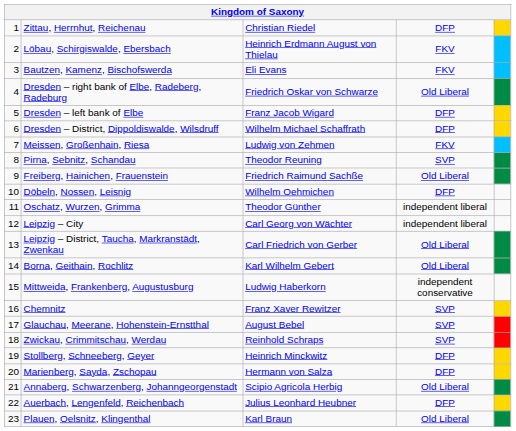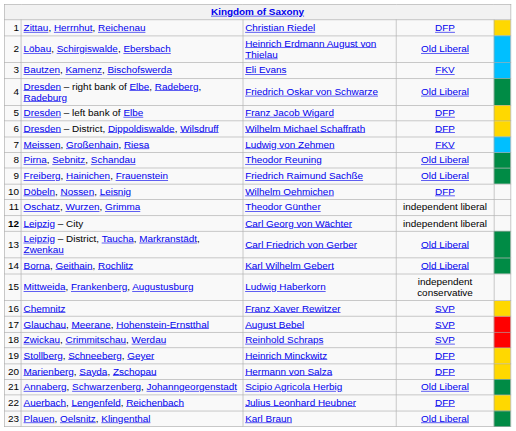 <table class="wikitable">
 <tr>
 <th colspan="5" align="center"><a href='#'>Kingdom of Saxony</a></th>
 </tr>
 <tr>
 <td align="right" width="20">1</td>
 <td width="350"><a href='#'>Zittau</a>, <a href='#'>Herrnhut</a>, <a href='#'>Reichenau</a></td>
 <td width="240"><a href='#'>Christian Riedel</a></td>
 <td align="center" width="150"><a href='#'>DFP</a></td>
 <td bgcolor="#FFD800" width="20"></td>
 </tr>
 <tr>
 <td align="right">2</td>
 <td><a href='#'>Löbau</a>, <a href='#'>Schirgiswalde</a>, <a href='#'>Ebersbach</a></td>
 <td><a href='#'>Heinrich Erdmann August von Thielau</a></td>
-<td align="center"><a href='#'>FKV</a></td>
+<td align="center"><a href='#'>Old Liberal</a></td>
 <td bgcolor="#00BFFF"></td>
 </tr>
 <tr>
 <td align="right">3</td>
 <td><a href='#'>Bautzen</a>, <a href='#'>Kamenz</a>, <a href='#'>Bischofswerda</a></td>
 <td><a href='#'>Eli Evans</a></td>
 <td align="center"><a href='#'>FKV</a></td>
 <td bgcolor="#00BFFF"></td>
 </tr>
 <tr>
 <td align="right">4</td>
 <td><a href='#'>Dresden</a> – right bank of <a href='#'>Elbe</a>, <a href='#'>Radeberg</a>, <a href='#'>Radeburg</a></td>
 <td><a href='#'>Friedrich Oskar von Schwarze</a></td>
 <td align="center"><a href='#'>Old Liberal</a></td>
 <td bgcolor="#008B45"></td>
 </tr>
 <tr>
 <td align="right">5</td>
 <td><a href='#'>Dresden</a> – left bank of <a href='#'>Elbe</a></td>
 <td><a href='#'>Franz Jacob Wigard</a></td>
 <td align="center"><a href='#'>DFP</a></td>
 <td bgcolor="#FFD800"></td>
 </tr>
 <tr>
 <td align="right">6</td>
 <td><a href='#'>Dresden</a> – District,  <a href='#'>Dippoldiswalde</a>, <a href='#'>Wilsdruff</a></td>
 <td><a href='#'>Wilhelm Michael Schaffrath</a></td>
 <td align="center"><a href='#'>DFP</a></td>
 <td bgcolor="#FFD800"></td>
 </tr>
 <tr>
 <td align="right">7</td>
 <td><a href='#'>Meissen</a>, <a href='#'>Großenhain</a>, <a href='#'>Riesa</a></td>
 <td><a href='#'>Ludwig von Zehmen</a></td>
 <td align="center"><a href='#'>FKV</a></td>
 <td bgcolor="#00BFFF"></td>
 </tr>
 <tr>
 <td align="right">8</td>
 <td><a href='#'>Pirna</a>, <a href='#'>Sebnitz</a>, <a href='#'>Schandau</a></td>
 <td><a href='#'>Theodor Reuning</a></td>
-<td align="center"><a href='#'>SVP</a></td>
+<td align="center"><a href='#'>Old Liberal</a></td>
 <td bgcolor="#008B45"></td>
 </tr>
 <tr>
 <td align="right">9</td>
 <td><a href='#'>Freiberg</a>, <a href='#'>Hainichen</a>, <a href='#'>Frauenstein</a></td>
 <td><a href='#'>Friedrich Raimund Sachße</a></td>
 <td align="center"><a href='#'>Old Liberal</a></td>
 <td bgcolor="#008B45"></td>
 </tr>
 <tr>
 <td align="right">10</td>
 <td><a href='#'>Döbeln</a>, <a href='#'>Nossen</a>, <a href='#'>Leisnig</a></td>
 <td><a href='#'>Wilhelm Oehmichen</a></td>
 <td align="center"><a href='#'>DFP</a></td>
 <td></td>
 </tr>
 <tr>
 <td align="right">11</td>
 <td><a href='#'>Oschatz</a>, <a href='#'>Wurzen</a>, <a href='#'>Grimma</a></td>
 <td><a href='#'>Theodor Günther</a></td>
 <td align="center">independent liberal</td>
 <td></td>
 </tr>
 <tr>
-<td align="right">12</td>
+<td align="right"><strong>12</strong></td>
 <td><a href='#'>Leipzig</a> – City</td>
 <td><a href='#'>Carl Georg von Wächter</a></td>
 <td align="center">independent liberal</td>
 <td></td>
 </tr>
 <tr>
 <td align="right">13</td>
 <td><a href='#'>Leipzig</a> – District,  <a href='#'>Taucha</a>, <a href='#'>Markranstädt</a>, <a href='#'>Zwenkau</a></td>
 <td><a href='#'>Carl Friedrich von Gerber</a></td>
 <td align="center"><a href='#'>Old Liberal</a></td>
 <td bgcolor="#008B45"></td>
 </tr>
 <tr>
 <td align="right">14</td>
 <td><a href='#'>Borna</a>, <a href='#'>Geithain</a>, <a href='#'>Rochlitz</a></td>
 <td><a href='#'>Karl Wilhelm Gebert</a></td>
 <td align="center"><a href='#'>Old Liberal</a></td>
 <td bgcolor="#008B45"></td>
 </tr>
 <tr>
 <td align="right">15</td>
 <td><a href='#'>Mittweida</a>, <a href='#'>Frankenberg</a>, <a href='#'>Augustusburg</a></td>
 <td><a href='#'>Ludwig Haberkorn</a></td>
 <td align="center">independent conservative</td>
 <td></td>
 </tr>
 <tr>
 <td align="right">16</td>
 <td><a href='#'>Chemnitz</a></td>
 <td><a href='#'>Franz Xaver Rewitzer</a></td>
 <td align="center"><a href='#'>SVP</a></td>
 <td bgcolor="#FFD800"></td>
 </tr>
 <tr>
 <td align="right">17</td>
 <td><a href='#'>Glauchau</a>, <a href='#'>Meerane</a>, <a href='#'>Hohenstein-Ernstthal</a></td>
 <td><a href='#'>August Bebel</a></td>
 <td align="center"><a href='#'>SVP</a></td>
 <td bgcolor="#FF0000"></td>
 </tr>
 <tr>
 <td align="right">18</td>
 <td><a href='#'>Zwickau</a>, <a href='#'>Crimmitschau</a>, <a href='#'>Werdau</a></td>
 <td><a href='#'>Reinhold Schraps</a></td>
 <td align="center"><a href='#'>SVP</a></td>
 <td bgcolor="#FF0000"></td>
 </tr>
 <tr>
 <td align="right">19</td>
 <td><a href='#'>Stollberg</a>, <a href='#'>Schneeberg</a>, <a href='#'>Geyer</a></td>
 <td><a href='#'>Heinrich Minckwitz</a></td>
 <td align="center"><a href='#'>DFP</a></td>
 <td bgcolor="#FFD800"></td>
 </tr>
 <tr>
 <td align="right">20</td>
 <td><a href='#'>Marienberg</a>, <a href='#'>Sayda</a>, <a href='#'>Zschopau</a></td>
 <td><a href='#'>Hermann von Salza</a></td>
 <td align="center"><a href='#'>DFP</a></td>
 <td bgcolor="#FFD800"></td>
 </tr>
 <tr>
 <td align="right">21</td>
 <td><a href='#'>Annaberg</a>, <a href='#'>Schwarzenberg</a>, <a href='#'>Johanngeorgenstadt</a></td>
 <td><a href='#'>Scipio Agricola Herbig</a></td>
 <td align="center"><a href='#'>Old Liberal</a></td>
 <td bgcolor="#008B45"></td>
 </tr>
 <tr>
 <td align="right">22</td>
 <td><a href='#'>Auerbach</a>, <a href='#'>Lengenfeld</a>, <a href='#'>Reichenbach</a></td>
 <td><a href='#'>Julius Leonhard Heubner</a></td>
 <td align="center"><a href='#'>DFP</a></td>
 <td bgcolor="#FFD800"></td>
 </tr>
 <tr>
 <td align="right">23</td>
 <td><a href='#'>Plauen</a>, <a href='#'>Oelsnitz</a>, <a href='#'>Klingenthal</a></td>
 <td><a href='#'>Karl Braun</a></td>
 <td align="center"><a href='#'>Old Liberal</a></td>
 <td bgcolor="#008B45"></td>
 </tr>
 </table>
